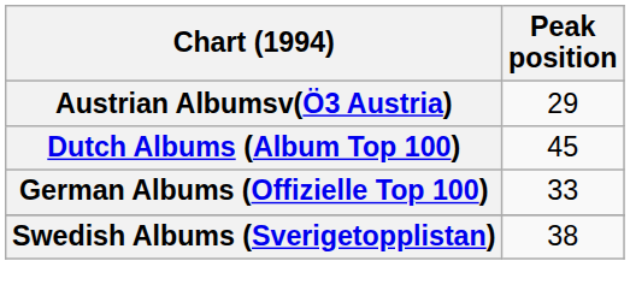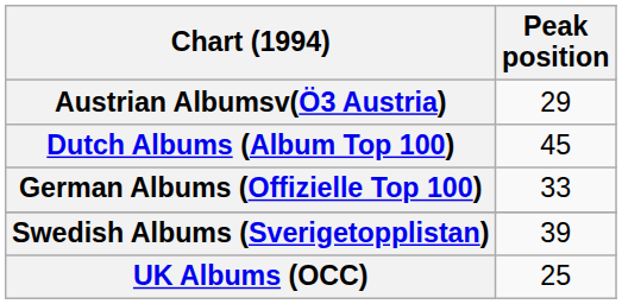 <table class="wikitable sortable plainrowheaders">
 <tr>
 <th>Chart (1994)</th>
 <th>Peak<br>position</th>
 </tr>
 <tr>
 <th scope="row">Austrian Albumsv(<a href='#'>Ö3 Austria</a>)</th>
 <td align="center">29</td>
 </tr>
 <tr>
 <th scope="row"><a href='#'>Dutch Albums</a> (<a href='#'>Album Top 100</a>)</th>
 <td align="center">45</td>
 </tr>
 <tr>
 <th scope="row">German Albums (<a href='#'>Offizielle Top 100</a>)</th>
 <td align="center">33</td>
 </tr>
 <tr>
 </tr>
 <tr>
 <th scope="row">Swedish Albums (<a href='#'>Sverigetopplistan</a>)</th>
-<td align="center">38</td>
+<td align="center">39</td>
+</tr>
+<tr>
+<th scope="row"><a href='#'>UK Albums</a> (OCC)</th>
+<td align="center">25</td>
 </tr>
 </table>
